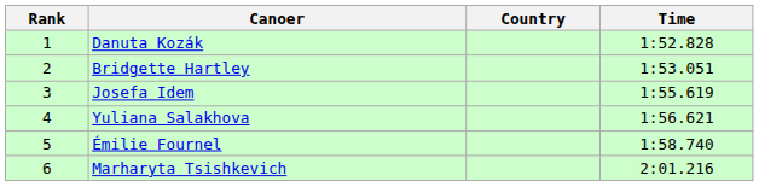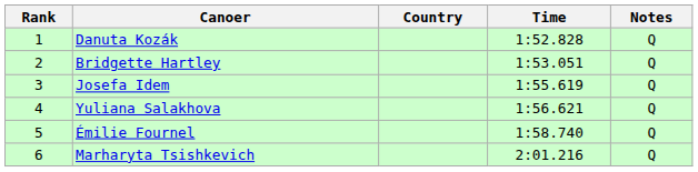 <table class="wikitable sortable" width=50% style="text-align:center;">
 <tr>
 <th>Rank</th>
 <th>Canoer</th>
 <th>Country</th>
 <th>Time</th>
+<th>Notes</th>
 </tr>
 <tr bgcolor=ccffcc>
 <td>1</td>
 <td align="left"><a href='#'>Danuta Kozák</a></td>
 <td align="left"></td>
 <td>1:52.828</td>
+<td>Q</td>
 </tr>
 <tr bgcolor=ccffcc>
 <td>2</td>
 <td align="left"><a href='#'>Bridgette Hartley</a></td>
 <td align="left"></td>
 <td>1:53.051</td>
+<td>Q</td>
 </tr>
 <tr bgcolor=ccffcc>
 <td>3</td>
 <td align="left"><a href='#'>Josefa Idem</a></td>
 <td align="left"></td>
 <td>1:55.619</td>
+<td>Q</td>
 </tr>
 <tr bgcolor=ccffcc>
 <td>4</td>
 <td align="left"><a href='#'>Yuliana Salakhova</a></td>
 <td align="left"></td>
 <td>1:56.621</td>
+<td>Q</td>
 </tr>
 <tr bgcolor=ccffcc>
 <td>5</td>
 <td align="left"><a href='#'>Émilie Fournel</a></td>
 <td align="left"></td>
 <td>1:58.740</td>
+<td>Q</td>
 </tr>
 <tr bgcolor=ccffcc>
 <td>6</td>
 <td align="left"><a href='#'>Marharyta Tsishkevich</a></td>
 <td align="left"></td>
 <td>2:01.216</td>
+<td>Q</td>
 </tr>
 </table>
